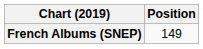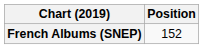 <table class="wikitable plainrowheaders" style="text-align:center">
 <tr>
 <th scope="col">Chart (2019)</th>
 <th scope="col">Position</th>
 </tr>
 <tr>
 <th scope="row">French Albums (SNEP)</th>
-<td>149</td>
+<td>152</td>
 </tr>
 </table>
